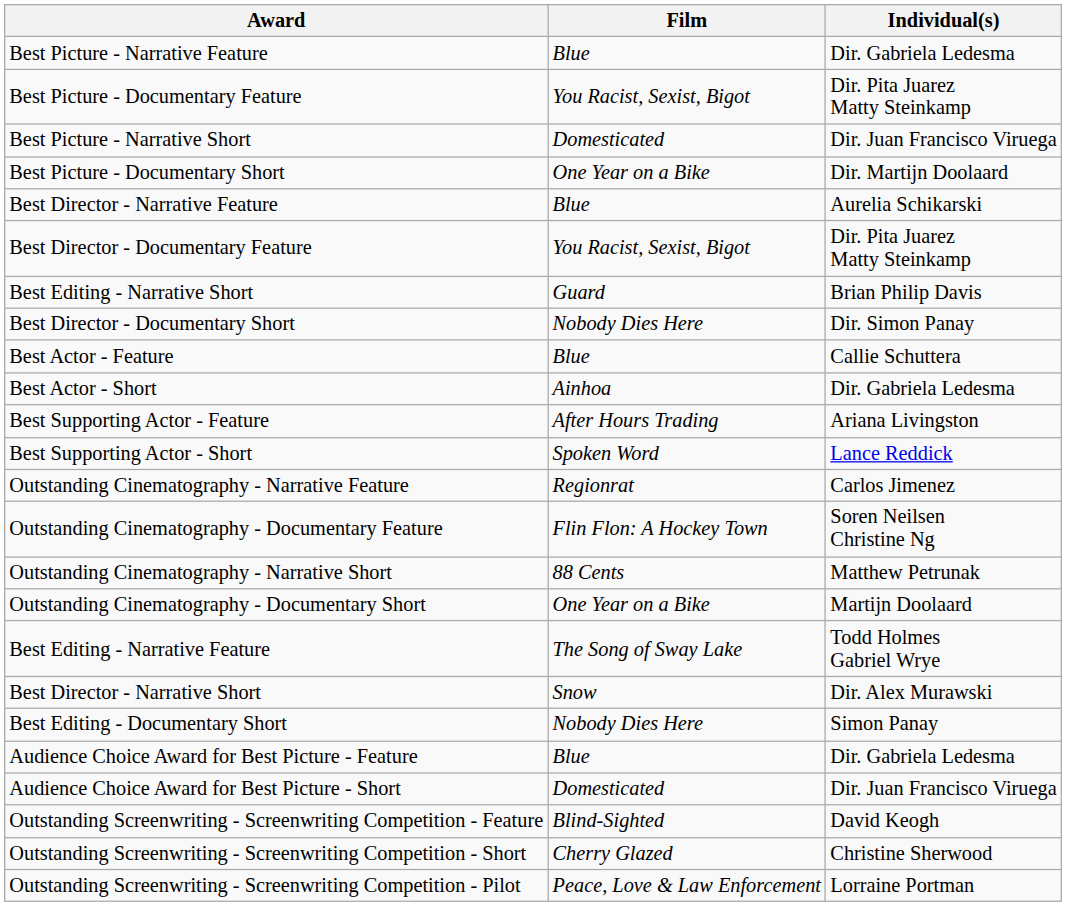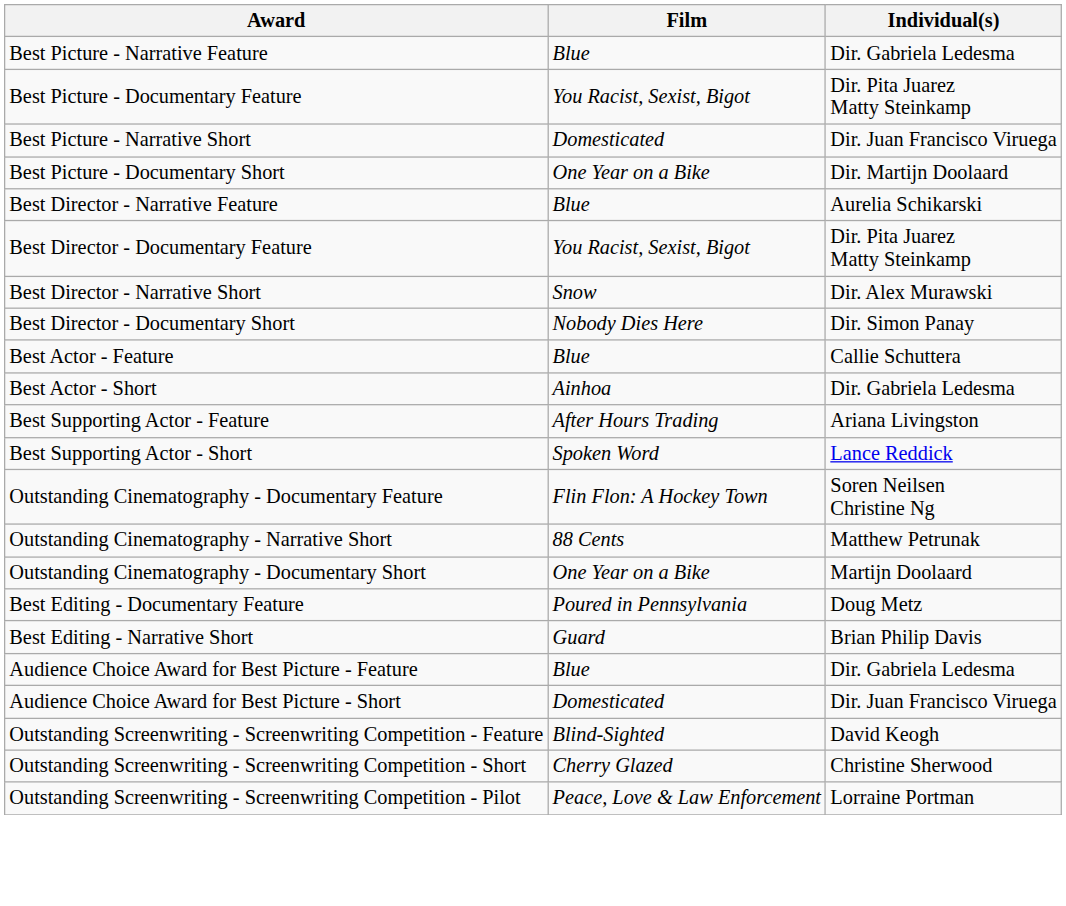 <table class="wikitable">
 <tr>
 <th>Award</th>
 <th>Film</th>
 <th>Individual(s)</th>
 </tr>
 <tr>
 <td>Best Picture - Narrative Feature</td>
 <td><em>Blue</em></td>
 <td>Dir. Gabriela Ledesma</td>
 </tr>
 <tr>
 <td>Best Picture - Documentary Feature</td>
 <td><em>You Racist, Sexist, Bigot</em></td>
 <td>Dir. Pita Juarez<br> Matty Steinkamp</td>
 </tr>
 <tr>
 <td>Best Picture - Narrative Short</td>
 <td><em>Domesticated</em></td>
 <td>Dir. Juan Francisco Viruega</td>
 </tr>
 <tr>
 <td>Best Picture - Documentary Short</td>
 <td><em>One Year on a Bike</em></td>
 <td>Dir. Martijn Doolaard</td>
 </tr>
 <tr>
 <td>Best Director - Narrative Feature</td>
 <td><em>Blue</em></td>
 <td>Aurelia Schikarski</td>
 </tr>
 <tr>
 <td>Best Director - Documentary Feature</td>
 <td><em>You Racist, Sexist, Bigot</em></td>
 <td>Dir. Pita Juarez<br> Matty Steinkamp</td>
 </tr>
 <tr>
-<td>Best Editing - Narrative Short</td>
-<td><em>Guard</em></td>
-<td>Brian Philip Davis</td>
+<td>Best Director - Narrative Short</td>
+<td><em>Snow</em></td>
+<td>Dir. Alex Murawski</td>
 </tr>
 <tr>
 <td>Best Director - Documentary Short</td>
 <td><em>Nobody Dies Here</em></td>
 <td>Dir. Simon Panay</td>
 </tr>
 <tr>
 <td>Best Actor - Feature</td>
 <td><em>Blue</em></td>
 <td>Callie Schuttera</td>
 </tr>
 <tr>
 <td>Best Actor - Short</td>
 <td><em>Ainhoa</em></td>
 <td>Dir. Gabriela Ledesma</td>
 </tr>
 <tr>
 <td>Best Supporting Actor - Feature</td>
 <td><em>After Hours Trading</em></td>
 <td>Ariana Livingston</td>
 </tr>
 <tr>
 <td>Best Supporting Actor - Short</td>
 <td><em>Spoken Word</em></td>
 <td><a href='#'>Lance Reddick</a></td>
 </tr>
 <tr>
-<td>Outstanding Cinematography - Narrative Feature</td>
-<td><em>Regionrat</em></td>
-<td>Carlos Jimenez</td>
-</tr>
-<tr>
 <td>Outstanding Cinematography - Documentary Feature</td>
 <td><em>Flin Flon: A Hockey Town</em></td>
 <td>Soren Neilsen<br> Christine Ng</td>
 </tr>
 <tr>
 <td>Outstanding Cinematography - Narrative Short</td>
 <td><em>88 Cents</em></td>
 <td>Matthew Petrunak</td>
 </tr>
 <tr>
 <td>Outstanding Cinematography - Documentary Short</td>
 <td><em>One Year on a Bike</em></td>
 <td>Martijn Doolaard</td>
 </tr>
 <tr>
-<td>Best Editing - Narrative Feature</td>
-<td><em>The Song of Sway Lake</em></td>
-<td>Todd Holmes<br> Gabriel Wrye</td>
+<td>Best Editing - Documentary Feature</td>
+<td><em>Poured in Pennsylvania</em></td>
+<td>Doug Metz</td>
 </tr>
 <tr>
-<td>Best Director - Narrative Short</td>
-<td><em>Snow</em></td>
-<td>Dir. Alex Murawski</td>
-</tr>
-<tr>
-<td>Best Editing - Documentary Short</td>
-<td><em>Nobody Dies Here</em></td>
-<td>Simon Panay</td>
+<td>Best Editing - Narrative Short</td>
+<td><em>Guard</em></td>
+<td>Brian Philip Davis</td>
 </tr>
 <tr>
 <td>Audience Choice Award for Best Picture - Feature</td>
 <td><em>Blue</em></td>
 <td>Dir. Gabriela Ledesma</td>
 </tr>
 <tr>
 <td>Audience Choice Award for Best Picture - Short</td>
 <td><em>Domesticated</em></td>
 <td>Dir. Juan Francisco Viruega</td>
 </tr>
 <tr>
 <td>Outstanding Screenwriting - Screenwriting Competition - Feature</td>
 <td><em>Blind-Sighted</em></td>
 <td>David Keogh</td>
 </tr>
 <tr>
 <td>Outstanding Screenwriting - Screenwriting Competition - Short</td>
 <td><em>Cherry Glazed</em></td>
 <td>Christine Sherwood</td>
 </tr>
 <tr>
 <td>Outstanding Screenwriting - Screenwriting Competition - Pilot</td>
 <td><em>Peace, Love & Law Enforcement</em></td>
 <td>Lorraine Portman</td>
 </tr>
 </table>
